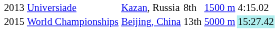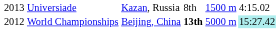 <table>
 <tr>
 <td>2013</td>
 <td><a href='#'>Universiade</a></td>
 <td><a href='#'>Kazan</a>, Russia</td>
 <td>8th</td>
 <td><a href='#'>1500 m</a></td>
 <td>4:15.02</td>
 </tr>
 <tr>
-<td>2015</td>
+<td>2012</td>
 <td><a href='#'>World Championships</a></td>
 <td><a href='#'>Beijing, China</a></td>
-<td>13th</td>
+<td><strong>13th</strong></td>
 <td><a href='#'>5000 m</a></td>
 <td style="background: paleturquoise;">15:27.42</td>
 </tr>
 </table>
